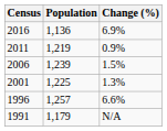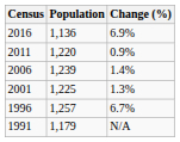 <table class="wikitable">
 <tr>
 <th>Census</th>
 <th>Population</th>
 <th>Change (%)</th>
 </tr>
 <tr>
 <td>2016</td>
 <td>1,136</td>
 <td> 6.9%</td>
 </tr>
 <tr>
 <td>2011</td>
-<td>1,219</td>
+<td>1,220</td>
 <td> 0.9%</td>
 </tr>
 <tr>
 <td>2006</td>
 <td>1,239</td>
-<td> 1.5%</td>
+<td> 1.4%</td>
 </tr>
 <tr>
 <td>2001</td>
 <td>1,225</td>
 <td> 1.3%</td>
 </tr>
 <tr>
 <td>1996</td>
 <td>1,257</td>
-<td> 6.6%</td>
+<td> 6.7%</td>
 </tr>
 <tr>
 <td>1991</td>
 <td>1,179</td>
 <td>N/A</td>
 </tr>
 </table>
